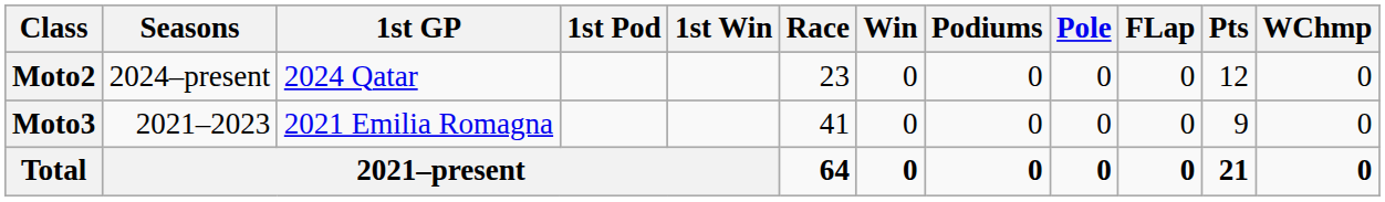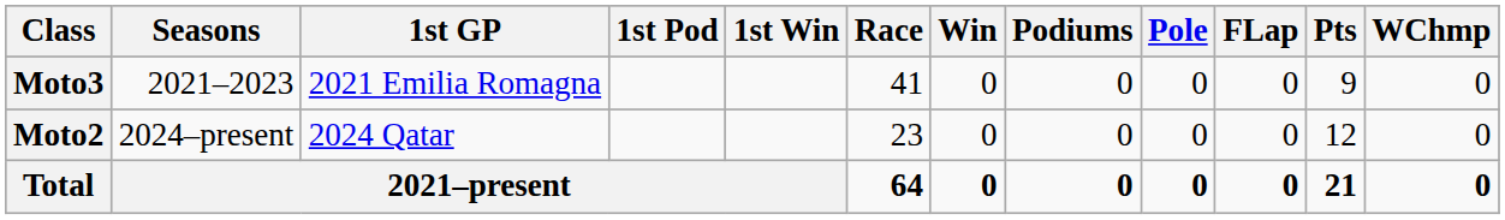 <table class="wikitable" style="text-align:right;">
 <tr>
 <th>Class</th>
 <th>Seasons</th>
 <th>1st GP</th>
 <th>1st Pod</th>
 <th>1st Win</th>
 <th>Race</th>
 <th>Win</th>
 <th>Podiums</th>
 <th><a href='#'>Pole</a></th>
 <th>FLap</th>
 <th>Pts</th>
 <th>WChmp</th>
 </tr>
 <tr>
+<th>Moto3</th>
+<td>2021–2023</td>
+<td style="text-align:left;"><a href='#'>2021 Emilia Romagna</a></td>
+<td></td>
+<td></td>
+<td>41</td>
+<td>0</td>
+<td>0</td>
+<td>0</td>
+<td>0</td>
+<td>9</td>
+<td>0</td>
+</tr>
+<tr>
 <th>Moto2</th>
 <td>2024–present</td>
 <td style="text-align:left;"><a href='#'>2024 Qatar</a></td>
 <td style="text-align:left;"></td>
 <td style="text-align:left;"></td>
 <td>23</td>
 <td>0</td>
 <td>0</td>
 <td>0</td>
 <td>0</td>
 <td>12</td>
 <td>0</td>
 </tr>
 <tr>
-<th>Moto3</th>
-<td>2021–2023</td>
-<td style="text-align:left;"><a href='#'>2021 Emilia Romagna</a></td>
-<td></td>
-<td></td>
-<td>41</td>
-<td>0</td>
-<td>0</td>
-<td>0</td>
-<td>0</td>
-<td>9</td>
-<td>0</td>
-</tr>
-<tr>
 <th>Total</th>
 <th colspan="4">2021–present</th>
 <td><strong>64</strong></td>
 <td><strong>0</strong></td>
 <td><strong>0</strong></td>
 <td><strong>0</strong></td>
 <td><strong>0</strong></td>
 <td><strong>21</strong></td>
 <td><strong>0</strong></td>
 </tr>
 </table>
